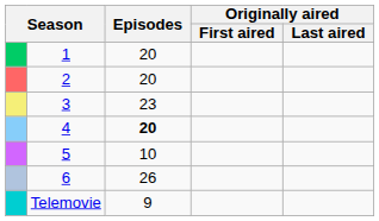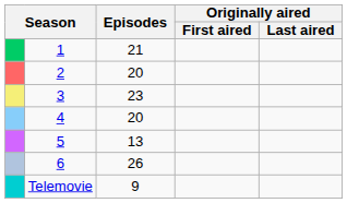 <table class="wikitable" style="text-align:center">
 <tr>
 <th scope="col" style="padding:0 8px;" colspan="2" rowspan="2">Season</th>
 <th scope="col" style="padding:0 8px;" rowspan="2">Episodes</th>
 <th scope="col" style="padding:0 8px;" colspan="2">Originally aired</th>
 </tr>
 <tr>
 <th scope="col" style="padding:0 8px;">First aired</th>
 <th scope="col" style="padding:0 8px;">Last aired</th>
 </tr>
 <tr>
 <td scope="row" style="width:15px; background:#00cc66;"></td>
 <td><a href='#'>1</a></td>
-<td>20</td>
+<td>21</td>
 <td></td>
 <td></td>
 </tr>
 <tr>
 <td scope="row" style="width:15px; background:#ff6666;"></td>
 <td><a href='#'>2</a></td>
 <td>20</td>
 <td></td>
 <td></td>
 </tr>
 <tr>
 <td scope="row" style="width:15px; background:#F5EF78; color:#99;"></td>
 <td><a href='#'>3</a></td>
 <td>23</td>
 <td></td>
 <td></td>
 </tr>
 <tr>
 <td scope="row" style="width:15px; background:#87CEFA; color:#99;"></td>
 <td><a href='#'>4</a></td>
-<td><strong>20</strong></td>
+<td>20</td>
 <td></td>
 <td></td>
 </tr>
 <tr>
 <td scope="row" style="width:15px; background:#D266FF; color:#99;"></td>
 <td><a href='#'>5</a></td>
-<td>10</td>
+<td>13</td>
 <td></td>
 <td></td>
 </tr>
 <tr>
 <td scope="row" style="width:15px; background:#B0C4DE; color:#99;"></td>
 <td><a href='#'>6</a></td>
 <td>26</td>
 <td></td>
 <td></td>
 </tr>
 <tr>
 <td scope="row" style="width:15px; background: #00CED1; color:white"></td>
 <td><a href='#'>Telemovie</a></td>
 <td>9</td>
 <td></td>
 <td></td>
 </tr>
 </table>
